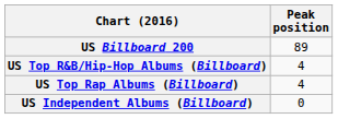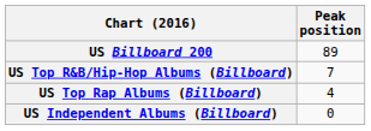 <table class="wikitable sortable plainrowheaders" style="text-align:center">
 <tr>
 <th scope="col">Chart (2016)</th>
 <th scope="col">Peak<br>position</th>
 </tr>
 <tr>
 <th scope="row">US <a href='#'><em>Billboard</em> 200</a></th>
 <td>89</td>
 </tr>
 <tr>
 <th scope="row">US <a href='#'>Top R&B/Hip-Hop Albums</a> (<em><a href='#'>Billboard</a></em>)</th>
-<td>4</td>
+<td>7</td>
 </tr>
 <tr>
 <th scope="row">US <a href='#'>Top Rap Albums</a> (<em><a href='#'>Billboard</a></em>)</th>
 <td>4</td>
 </tr>
 <tr>
 <th scope="row">US <a href='#'>Independent Albums</a> (<em><a href='#'>Billboard</a></em>)</th>
 <td>0</td>
 </tr>
 </table>
